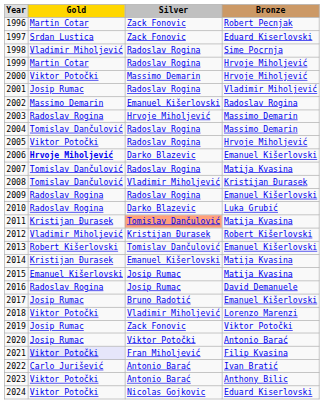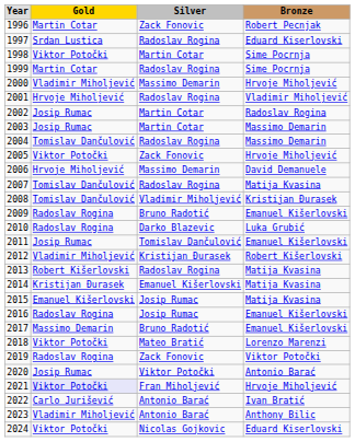 <table class="wikitable sortable" style="font-size:95%">
 <tr style="text-align:center; background:#e4e4e4; font-weight:bold;">
 <td style="background:#ddd; ">Year</td>
 <td style="background:gold; ">Gold</td>
 <td style="background:silver; ">Silver</td>
 <td style="background:#c96; ">Bronze</td>
 </tr>
 <tr>
 <td>1996</td>
 <td><a href='#'>Martin Cotar</a></td>
 <td><a href='#'>Zack Fonovic</a></td>
 <td><a href='#'>Robert Pecnjak</a></td>
 </tr>
 <tr>
 <td>1997</td>
 <td><a href='#'>Srdan Lustica</a></td>
-<td><a href='#'>Zack Fonovic</a></td>
+<td><a href='#'>Radoslav Rogina</a></td>
 <td><a href='#'>Eduard Kiserlovski</a></td>
 </tr>
 <tr>
 <td>1998</td>
-<td><a href='#'>Vladimir Miholjević</a></td>
-<td><a href='#'>Radoslav Rogina</a></td>
+<td><a href='#'>Viktor Potočki</a></td>
+<td><a href='#'>Martin Cotar</a></td>
 <td><a href='#'>Sime Pocrnja</a></td>
 </tr>
 <tr>
 <td>1999</td>
 <td><a href='#'>Martin Cotar</a></td>
 <td><a href='#'>Radoslav Rogina</a></td>
-<td><a href='#'>Hrvoje Miholjević</a></td>
+<td><a href='#'>Sime Pocrnja</a></td>
 </tr>
 <tr>
 <td>2000</td>
-<td><a href='#'>Viktor Potočki</a></td>
+<td><a href='#'>Vladimir Miholjević</a></td>
 <td><a href='#'>Massimo Demarin</a></td>
 <td><a href='#'>Hrvoje Miholjević</a></td>
 </tr>
 <tr>
 <td>2001</td>
-<td><a href='#'>Josip Rumac</a></td>
+<td><a href='#'>Hrvoje Miholjević</a></td>
 <td><a href='#'>Radoslav Rogina</a></td>
 <td><a href='#'>Vladimir Miholjević</a></td>
 </tr>
 <tr>
 <td>2002</td>
-<td><a href='#'>Massimo Demarin</a></td>
-<td><a href='#'>Emanuel Kišerlovski</a></td>
+<td><a href='#'>Josip Rumac</a></td>
+<td><a href='#'>Martin Cotar</a></td>
 <td><a href='#'>Radoslav Rogina</a></td>
 </tr>
 <tr>
 <td>2003</td>
-<td><a href='#'>Radoslav Rogina</a></td>
-<td><a href='#'>Hrvoje Miholjević</a></td>
+<td><a href='#'>Josip Rumac</a></td>
+<td><a href='#'>Martin Cotar</a></td>
 <td><a href='#'>Massimo Demarin</a></td>
 </tr>
 <tr>
 <td>2004</td>
 <td><a href='#'>Tomislav Dančulović</a></td>
 <td><a href='#'>Radoslav Rogina</a></td>
 <td><a href='#'>Massimo Demarin</a></td>
 </tr>
 <tr>
 <td>2005</td>
 <td><a href='#'>Viktor Potočki</a></td>
-<td><a href='#'>Radoslav Rogina</a></td>
+<td><a href='#'>Zack Fonovic</a></td>
 <td><a href='#'>Hrvoje Miholjević</a></td>
 </tr>
 <tr>
 <td>2006</td>
-<td><strong><a href='#'>Hrvoje Miholjević</a></strong></td>
-<td><a href='#'>Darko Blazevic</a></td>
-<td><a href='#'>Emanuel Kišerlovski</a></td>
+<td><a href='#'>Hrvoje Miholjević</a></td>
+<td><a href='#'>Massimo Demarin</a></td>
+<td><a href='#'>David Demanuele</a></td>
 </tr>
 <tr>
 <td>2007</td>
 <td><a href='#'>Tomislav Dančulović</a></td>
 <td><a href='#'>Radoslav Rogina</a></td>
 <td><a href='#'>Matija Kvasina</a></td>
 </tr>
 <tr>
 <td>2008</td>
 <td><a href='#'>Tomislav Dančulović</a></td>
 <td><a href='#'>Vladimir Miholjević</a></td>
 <td><a href='#'>Kristijan Đurasek</a></td>
 </tr>
 <tr>
 <td>2009</td>
 <td><a href='#'>Radoslav Rogina</a></td>
-<td><a href='#'>Radoslav Rogina</a></td>
+<td><a href='#'>Bruno Radotić</a></td>
 <td><a href='#'>Emanuel Kišerlovski</a></td>
 </tr>
 <tr>
 <td>2010</td>
 <td><a href='#'>Radoslav Rogina</a></td>
 <td><a href='#'>Darko Blazevic</a></td>
 <td><a href='#'>Luka Grubić</a></td>
 </tr>
 <tr>
 <td>2011</td>
-<td><a href='#'>Kristijan Đurasek</a></td>
-<td style="background: lightsalmon;"><a href='#'>Tomislav Dančulović</a></td>
-<td><a href='#'>Matija Kvasina</a></td>
+<td><a href='#'>Josip Rumac</a></td>
+<td><a href='#'>Tomislav Dančulović</a></td>
+<td><a href='#'>Emanuel Kišerlovski</a></td>
 </tr>
 <tr>
 <td>2012</td>
 <td><a href='#'>Vladimir Miholjević</a></td>
 <td><a href='#'>Kristijan Đurasek</a></td>
 <td><a href='#'>Robert Kišerlovski</a></td>
 </tr>
 <tr>
 <td>2013</td>
 <td><a href='#'>Robert Kišerlovski</a></td>
-<td><a href='#'>Tomislav Dančulović</a></td>
-<td><a href='#'>Emanuel Kišerlovski</a></td>
+<td><a href='#'>Radoslav Rogina</a></td>
+<td><a href='#'>Matija Kvasina</a></td>
 </tr>
 <tr>
 <td>2014</td>
 <td><a href='#'>Kristijan Đurasek</a></td>
 <td><a href='#'>Emanuel Kišerlovski</a></td>
 <td><a href='#'>Matija Kvasina</a></td>
 </tr>
 <tr>
 <td>2015</td>
 <td><a href='#'>Emanuel Kišerlovski</a></td>
 <td><a href='#'>Josip Rumac</a></td>
 <td><a href='#'>Matija Kvasina</a></td>
 </tr>
 <tr>
 <td>2016</td>
 <td><a href='#'>Radoslav Rogina</a></td>
 <td><a href='#'>Josip Rumac</a></td>
-<td><a href='#'>David Demanuele</a></td>
+<td><a href='#'>Emanuel Kišerlovski</a></td>
 </tr>
 <tr>
 <td>2017</td>
-<td><a href='#'>Josip Rumac</a></td>
+<td><a href='#'>Massimo Demarin</a></td>
 <td><a href='#'>Bruno Radotić</a></td>
 <td><a href='#'>Emanuel Kišerlovski</a></td>
 </tr>
 <tr>
 <td>2018</td>
 <td><a href='#'>Viktor Potočki</a></td>
-<td><a href='#'>Vladimir Miholjević</a></td>
+<td><a href='#'>Mateo Bratić</a></td>
 <td><a href='#'>Lorenzo Marenzi</a></td>
 </tr>
 <tr>
 <td>2019</td>
-<td><a href='#'>Josip Rumac</a></td>
+<td><a href='#'>Radoslav Rogina</a></td>
 <td><a href='#'>Zack Fonovic</a></td>
 <td><a href='#'>Viktor Potočki</a></td>
 </tr>
 <tr>
 <td>2020</td>
 <td><a href='#'>Josip Rumac</a></td>
 <td><a href='#'>Viktor Potočki</a></td>
 <td><a href='#'>Antonio Barać</a></td>
 </tr>
 <tr>
 <td>2021</td>
 <td style="background: lavender;"><a href='#'>Viktor Potočki</a></td>
 <td><a href='#'>Fran Miholjević</a></td>
-<td><a href='#'>Filip Kvasina</a></td>
+<td><a href='#'>Hrvoje Miholjević</a></td>
 </tr>
 <tr>
 <td>2022</td>
 <td><a href='#'>Carlo Jurišević</a></td>
 <td><a href='#'>Antonio Barać</a></td>
 <td><a href='#'>Ivan Bratić</a></td>
 </tr>
 <tr>
 <td>2023</td>
-<td><a href='#'>Viktor Potočki</a></td>
+<td><a href='#'>Vladimir Miholjević</a></td>
 <td><a href='#'>Antonio Barać</a></td>
 <td><a href='#'>Anthony Bilic</a></td>
 </tr>
 <tr>
 <td>2024</td>
 <td><a href='#'>Viktor Potočki</a></td>
 <td><a href='#'>Nicolas Gojkovic</a></td>
 <td><a href='#'>Eduard Kiserlovski</a></td>
 </tr>
 </table>
